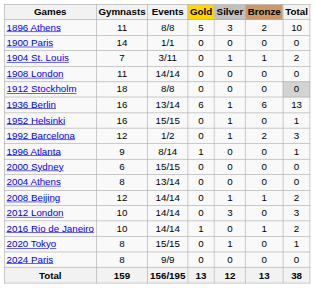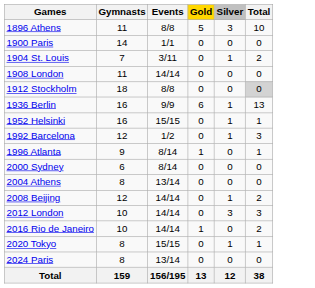 <table class="wikitable sortable" style="text-align:center">
 <tr>
 <th>Games</th>
 <th>Gymnasts</th>
 <th>Events</th>
 <th style="background-color:gold;">Gold</th>
 <th style="background-color:silver;">Silver</th>
-<th style="background-color:#c96;">Bronze</th>
 <th>Total</th>
 </tr>
 <tr>
 <td align=left><a href='#'>1896 Athens</a></td>
 <td>11</td>
 <td>8/8</td>
 <td>5</td>
 <td>3</td>
-<td>2</td>
 <td>10</td>
 </tr>
 <tr>
 <td align=left><a href='#'>1900 Paris</a></td>
 <td>14</td>
 <td>1/1</td>
-<td>0</td>
 <td>0</td>
 <td>0</td>
 <td>0</td>
 </tr>
 <tr>
 <td align=left><a href='#'>1904 St. Louis</a></td>
 <td>7</td>
 <td>3/11</td>
 <td>0</td>
 <td>1</td>
-<td>1</td>
 <td>2</td>
 </tr>
 <tr>
 <td align=left><a href='#'>1908 London</a></td>
 <td>11</td>
 <td>14/14</td>
-<td>0</td>
 <td>0</td>
 <td>0</td>
 <td>0</td>
 </tr>
 <tr>
 <td align=left><a href='#'>1912 Stockholm</a></td>
 <td>18</td>
 <td>8/8</td>
 <td>0</td>
 <td>0</td>
-<td>0</td>
 <td style="background: lightgrey;">0</td>
 </tr>
 <tr>
 <td align=left><a href='#'>1936 Berlin</a></td>
 <td>16</td>
-<td>13/14</td>
+<td>9/9</td>
 <td>6</td>
 <td>1</td>
-<td>6</td>
 <td>13</td>
 </tr>
 <tr>
 <td align=left><a href='#'>1952 Helsinki</a></td>
 <td>16</td>
 <td>15/15</td>
 <td>0</td>
 <td>1</td>
-<td>0</td>
 <td>1</td>
 </tr>
 <tr>
 <td align=left><a href='#'>1992 Barcelona</a></td>
 <td>12</td>
 <td>1/2</td>
 <td>0</td>
 <td>1</td>
-<td>2</td>
 <td>3</td>
 </tr>
 <tr>
 <td align=left><a href='#'>1996 Atlanta</a></td>
 <td>9</td>
 <td>8/14</td>
 <td>1</td>
 <td>0</td>
-<td>0</td>
 <td>1</td>
 </tr>
 <tr>
 <td align=left><a href='#'>2000 Sydney</a></td>
 <td>6</td>
-<td>15/15</td>
-<td>0</td>
+<td>8/14</td>
 <td>0</td>
 <td>0</td>
 <td>0</td>
 </tr>
 <tr>
 <td align=left><a href='#'>2004 Athens</a></td>
 <td>8</td>
 <td>13/14</td>
 <td>0</td>
 <td>0</td>
 <td>0</td>
-<td>0</td>
 </tr>
 <tr>
 <td align=left><a href='#'>2008 Beijing</a></td>
 <td>12</td>
 <td>14/14</td>
 <td>0</td>
-<td>1</td>
 <td>1</td>
 <td>2</td>
 </tr>
 <tr>
 <td align=left><a href='#'>2012 London</a></td>
 <td>10</td>
 <td>14/14</td>
 <td>0</td>
 <td>3</td>
-<td>0</td>
 <td>3</td>
 </tr>
 <tr>
 <td align=left><a href='#'>2016 Rio de Janeiro</a></td>
 <td>10</td>
 <td>14/14</td>
 <td>1</td>
 <td>0</td>
-<td>1</td>
 <td>2</td>
 </tr>
 <tr>
 <td align=left><a href='#'>2020 Tokyo</a></td>
 <td>8</td>
 <td>15/15</td>
 <td>0</td>
 <td>1</td>
-<td>0</td>
 <td>1</td>
 </tr>
 <tr>
 <td align=left><a href='#'>2024 Paris</a></td>
 <td>8</td>
-<td>9/9</td>
-<td>0</td>
+<td>13/14</td>
 <td>0</td>
 <td>0</td>
 <td>0</td>
 </tr>
 <tr>
 <th>Total</th>
 <th>159</th>
 <th>156/195</th>
 <th>13</th>
 <th>12</th>
-<th>13</th>
 <th>38</th>
 </tr>
 </table>
